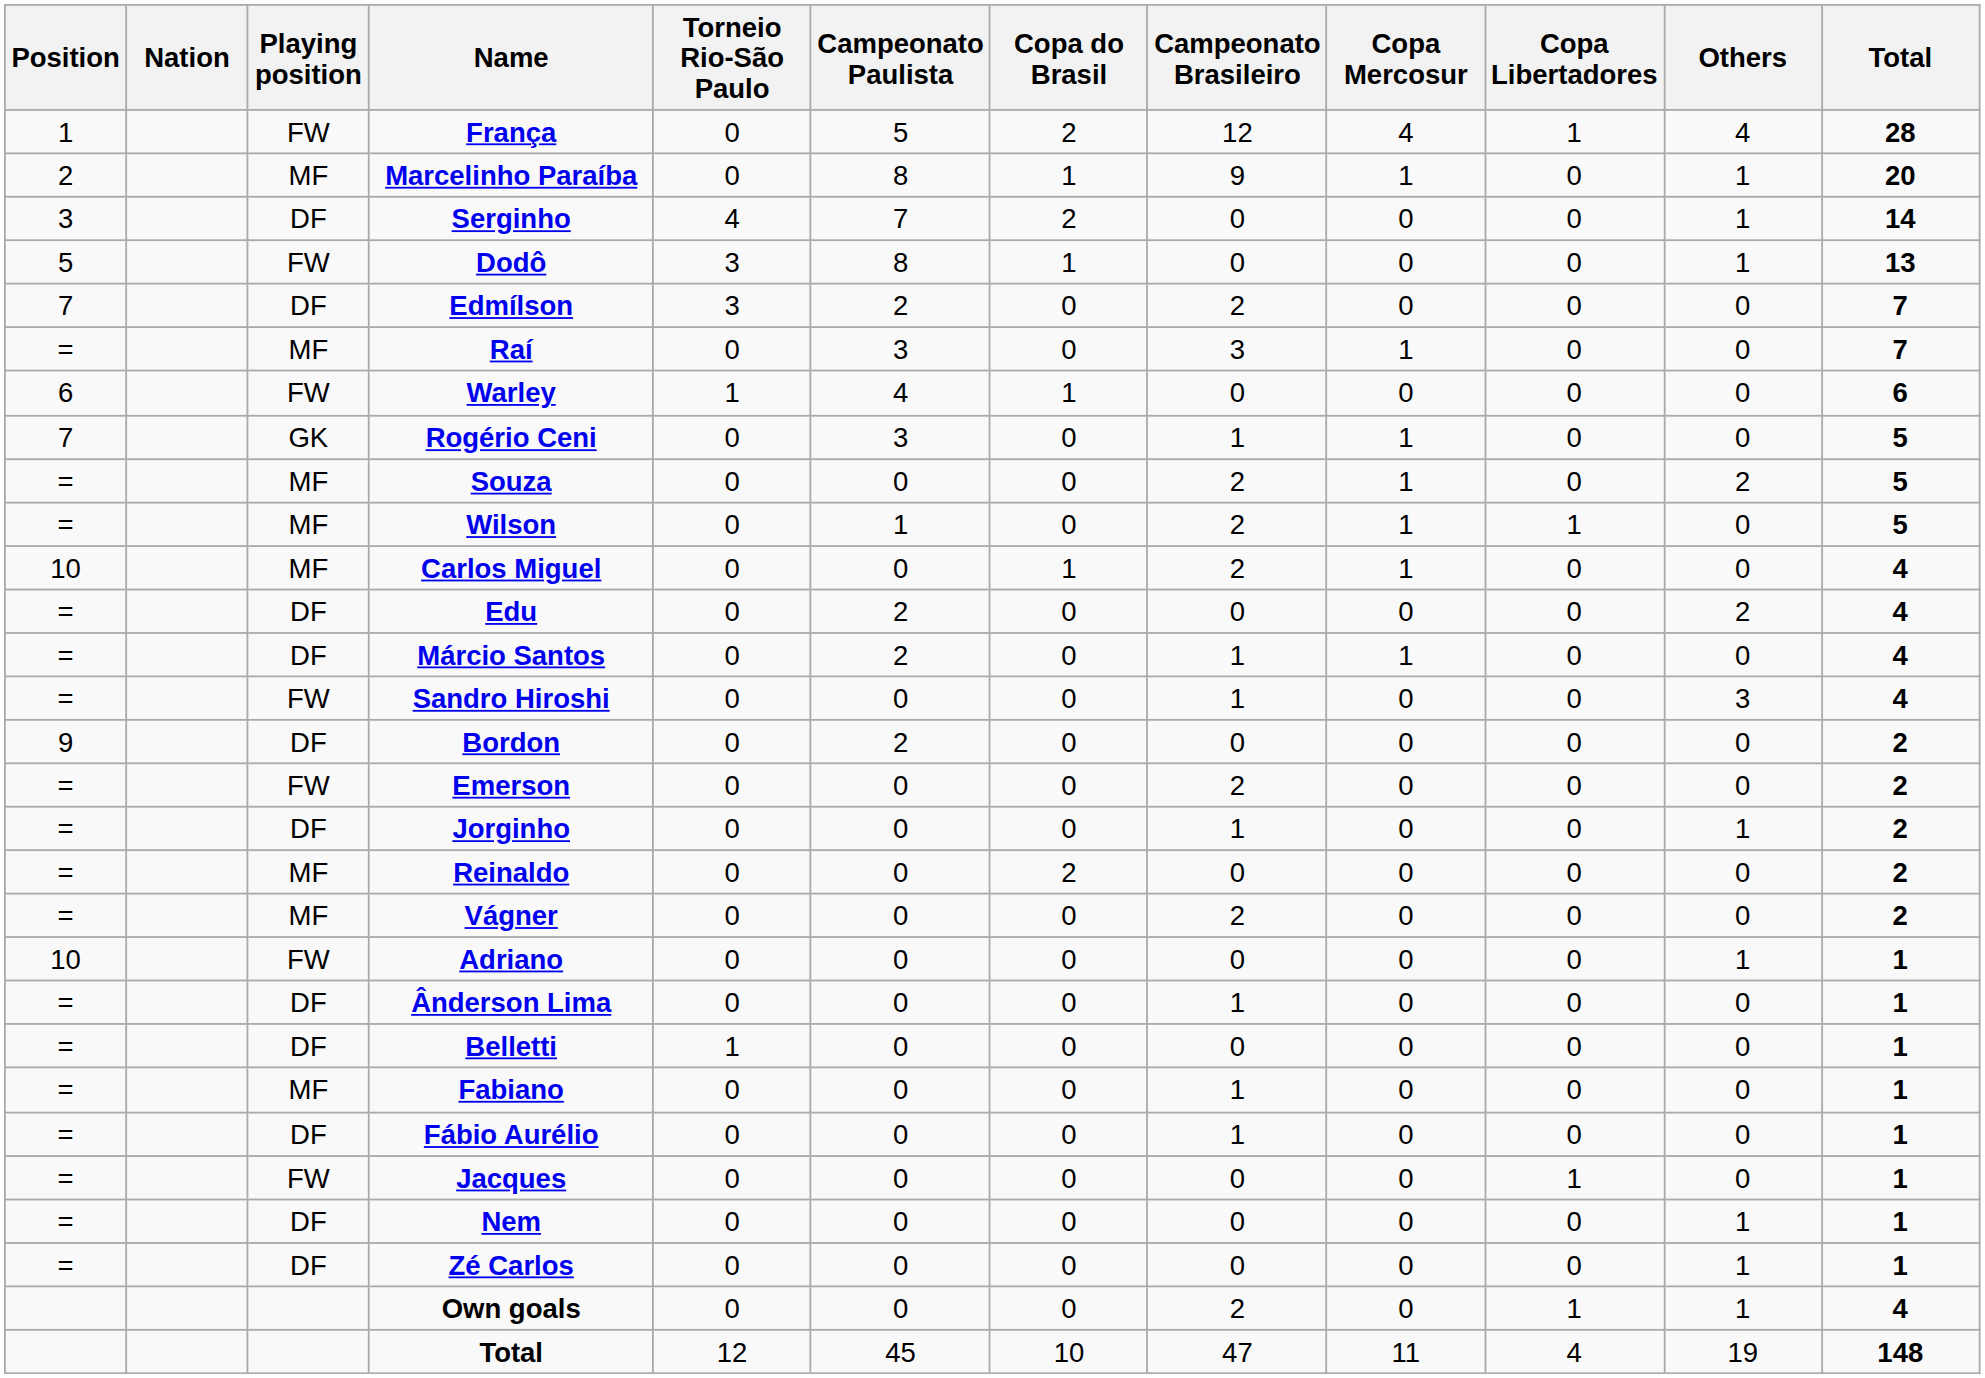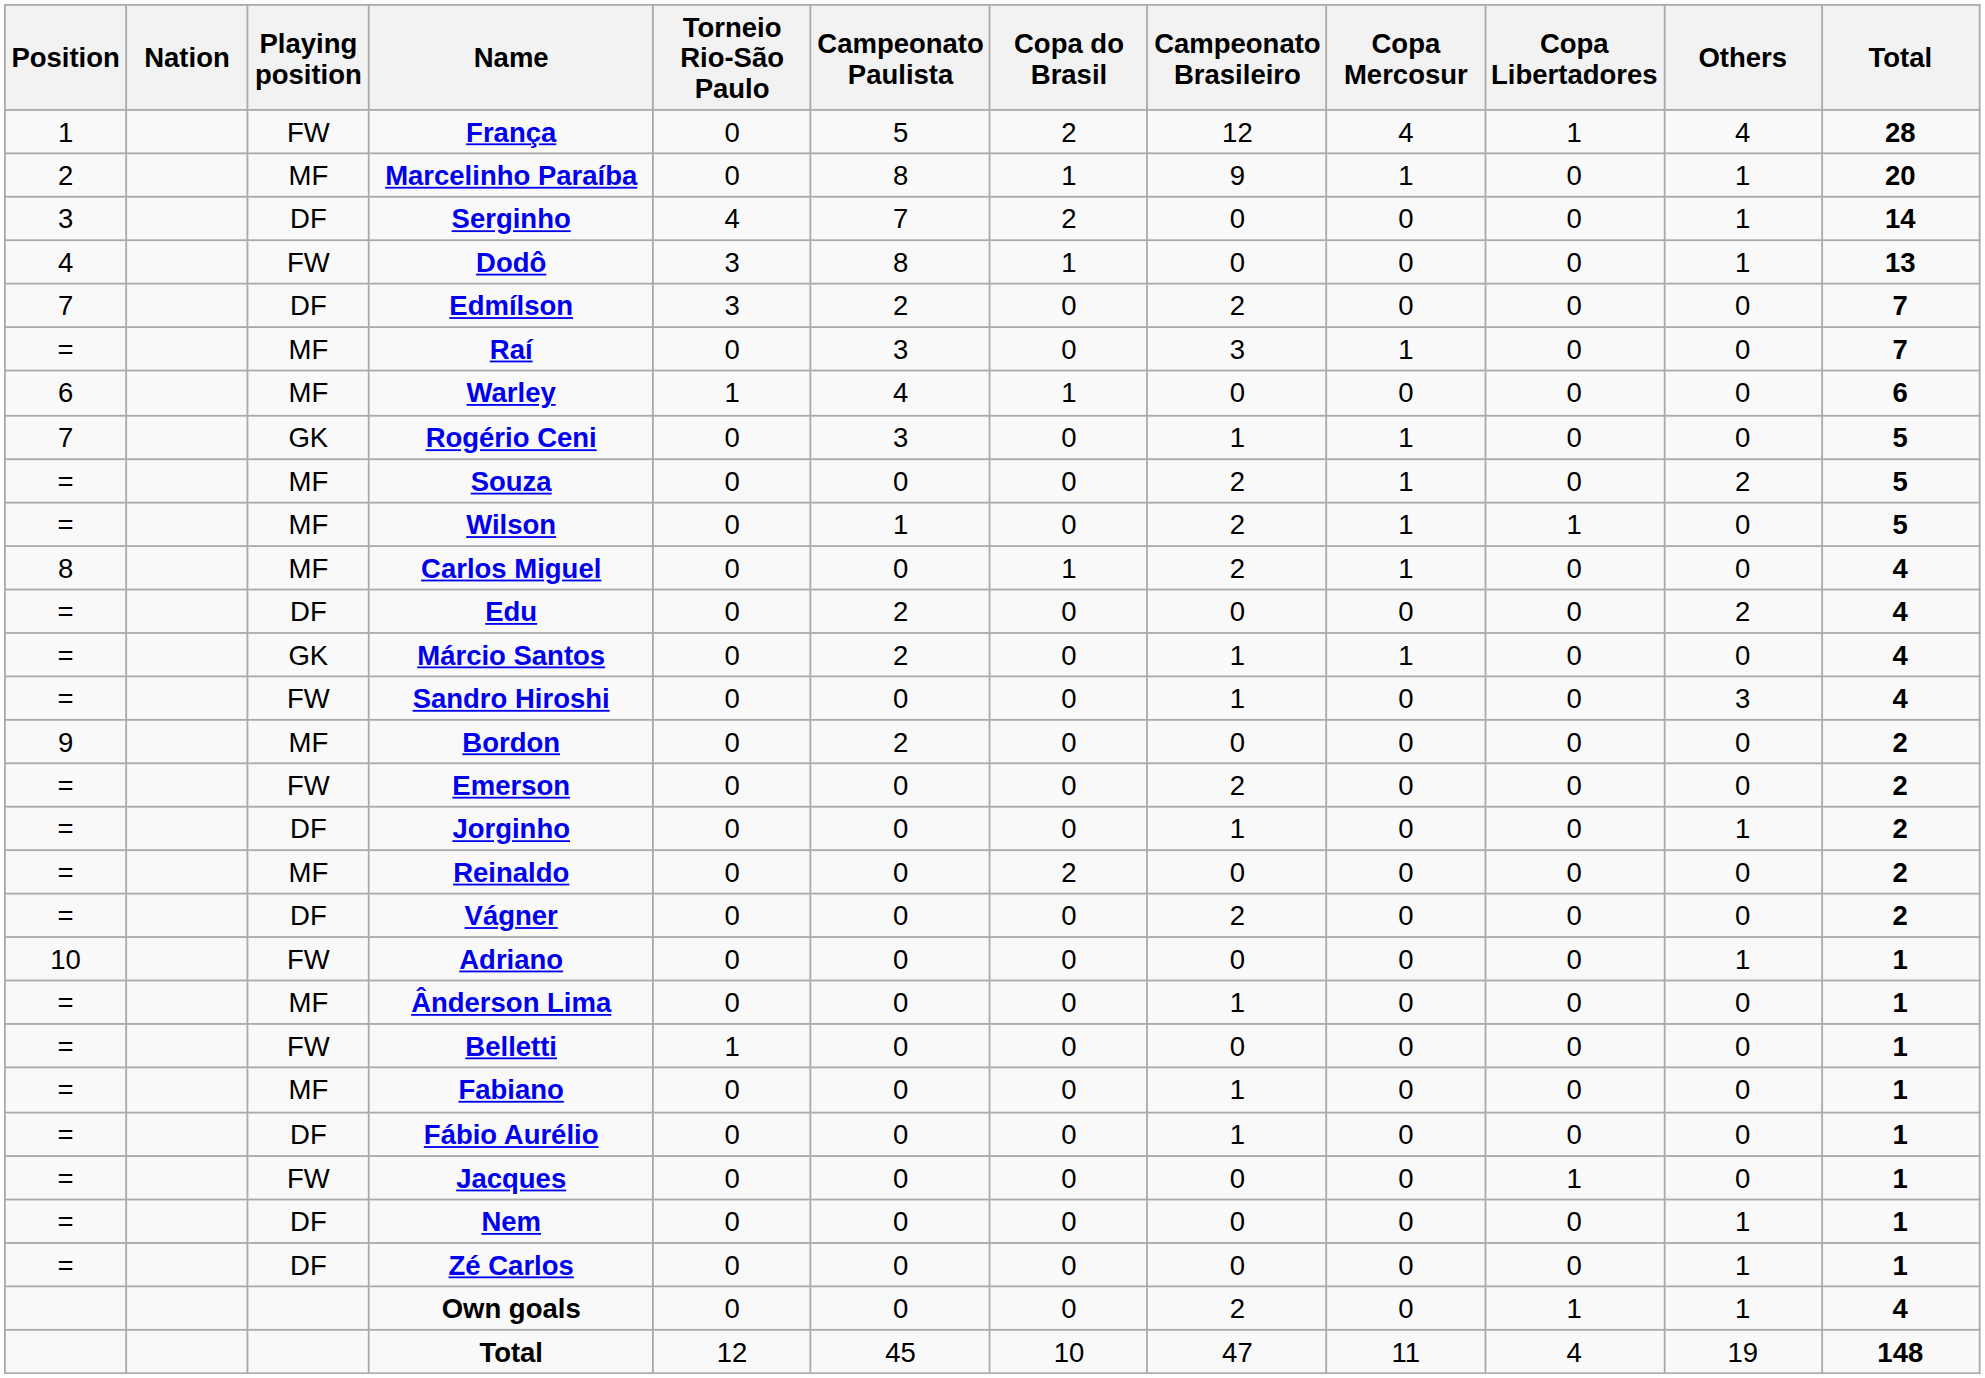 <table class="wikitable" style="font-size: 95%; text-align: center;">
 <tr>
 <th width=60>Position</th>
 <th width=60>Nation</th>
 <th width=60>Playing position</th>
 <th width=150>Name</th>
 <th width=80>Torneio Rio-São Paulo</th>
 <th width=80>Campeonato Paulista</th>
 <th width=80>Copa do Brasil</th>
 <th width=80>Campeonato Brasileiro</th>
 <th width=80>Copa Mercosur</th>
 <th width=80>Copa Libertadores</th>
 <th width=80>Others</th>
 <th width=80>Total</th>
 </tr>
 <tr>
 <td>1</td>
 <td></td>
 <td>FW</td>
 <td><strong><a href='#'>França</a></strong></td>
 <td>0</td>
 <td>5</td>
 <td>2</td>
 <td>12</td>
 <td>4</td>
 <td>1</td>
 <td>4</td>
 <td><strong>28</strong></td>
 </tr>
 <tr>
 <td>2</td>
 <td></td>
 <td>MF</td>
 <td><strong><a href='#'>Marcelinho Paraíba</a></strong></td>
 <td>0</td>
 <td>8</td>
 <td>1</td>
 <td>9</td>
 <td>1</td>
 <td>0</td>
 <td>1</td>
 <td><strong>20</strong></td>
 </tr>
 <tr>
 <td>3</td>
 <td></td>
 <td>DF</td>
 <td><strong><a href='#'>Serginho</a></strong></td>
 <td>4</td>
 <td>7</td>
 <td>2</td>
 <td>0</td>
 <td>0</td>
 <td>0</td>
 <td>1</td>
 <td><strong>14</strong></td>
 </tr>
 <tr>
-<td>5</td>
+<td>4</td>
 <td></td>
 <td>FW</td>
 <td><strong><a href='#'>Dodô</a></strong></td>
 <td>3</td>
 <td>8</td>
 <td>1</td>
 <td>0</td>
 <td>0</td>
 <td>0</td>
 <td>1</td>
 <td><strong>13</strong></td>
 </tr>
 <tr>
 <td>7</td>
 <td></td>
 <td>DF</td>
 <td><strong><a href='#'>Edmílson</a></strong></td>
 <td>3</td>
 <td>2</td>
 <td>0</td>
 <td>2</td>
 <td>0</td>
 <td>0</td>
 <td>0</td>
 <td><strong>7</strong></td>
 </tr>
 <tr>
 <td>=</td>
 <td></td>
 <td>MF</td>
 <td><strong><a href='#'>Raí</a></strong></td>
 <td>0</td>
 <td>3</td>
 <td>0</td>
 <td>3</td>
 <td>1</td>
 <td>0</td>
 <td>0</td>
 <td><strong>7</strong></td>
 </tr>
 <tr>
 <td>6</td>
 <td></td>
-<td>FW</td>
+<td>MF</td>
 <td><strong><a href='#'>Warley</a></strong></td>
 <td>1</td>
 <td>4</td>
 <td>1</td>
 <td>0</td>
 <td>0</td>
 <td>0</td>
 <td>0</td>
 <td><strong>6</strong></td>
 </tr>
 <tr>
 <td>7</td>
 <td></td>
 <td>GK</td>
 <td><strong><a href='#'>Rogério Ceni</a></strong></td>
 <td>0</td>
 <td>3</td>
 <td>0</td>
 <td>1</td>
 <td>1</td>
 <td>0</td>
 <td>0</td>
 <td><strong>5</strong></td>
 </tr>
 <tr>
 <td>=</td>
 <td></td>
 <td>MF</td>
 <td><strong><a href='#'>Souza</a></strong></td>
 <td>0</td>
 <td>0</td>
 <td>0</td>
 <td>2</td>
 <td>1</td>
 <td>0</td>
 <td>2</td>
 <td><strong>5</strong></td>
 </tr>
 <tr>
 <td>=</td>
 <td></td>
 <td>MF</td>
 <td><strong><a href='#'>Wilson</a></strong></td>
 <td>0</td>
 <td>1</td>
 <td>0</td>
 <td>2</td>
 <td>1</td>
 <td>1</td>
 <td>0</td>
 <td><strong>5</strong></td>
 </tr>
 <tr>
-<td>10</td>
+<td>8</td>
 <td></td>
 <td>MF</td>
 <td><strong><a href='#'>Carlos Miguel</a></strong></td>
 <td>0</td>
 <td>0</td>
 <td>1</td>
 <td>2</td>
 <td>1</td>
 <td>0</td>
 <td>0</td>
 <td><strong>4</strong></td>
 </tr>
 <tr>
 <td>=</td>
 <td></td>
 <td>DF</td>
 <td><strong><a href='#'>Edu</a></strong></td>
 <td>0</td>
 <td>2</td>
 <td>0</td>
 <td>0</td>
 <td>0</td>
 <td>0</td>
 <td>2</td>
 <td><strong>4</strong></td>
 </tr>
 <tr>
 <td>=</td>
 <td></td>
-<td>DF</td>
+<td>GK</td>
 <td><strong><a href='#'>Márcio Santos</a></strong></td>
 <td>0</td>
 <td>2</td>
 <td>0</td>
 <td>1</td>
 <td>1</td>
 <td>0</td>
 <td>0</td>
 <td><strong>4</strong></td>
 </tr>
 <tr>
 <td>=</td>
 <td></td>
 <td>FW</td>
 <td><strong><a href='#'>Sandro Hiroshi</a></strong></td>
 <td>0</td>
 <td>0</td>
 <td>0</td>
 <td>1</td>
 <td>0</td>
 <td>0</td>
 <td>3</td>
 <td><strong>4</strong></td>
 </tr>
 <tr>
 <td>9</td>
 <td></td>
-<td>DF</td>
+<td>MF</td>
 <td><strong><a href='#'>Bordon</a></strong></td>
 <td>0</td>
 <td>2</td>
 <td>0</td>
 <td>0</td>
 <td>0</td>
 <td>0</td>
 <td>0</td>
 <td><strong>2</strong></td>
 </tr>
 <tr>
 <td>=</td>
 <td></td>
 <td>FW</td>
 <td><strong><a href='#'>Emerson</a></strong></td>
 <td>0</td>
 <td>0</td>
 <td>0</td>
 <td>2</td>
 <td>0</td>
 <td>0</td>
 <td>0</td>
 <td><strong>2</strong></td>
 </tr>
 <tr>
 <td>=</td>
 <td></td>
 <td>DF</td>
 <td><strong><a href='#'>Jorginho</a></strong></td>
 <td>0</td>
 <td>0</td>
 <td>0</td>
 <td>1</td>
 <td>0</td>
 <td>0</td>
 <td>1</td>
 <td><strong>2</strong></td>
 </tr>
 <tr>
 <td>=</td>
 <td></td>
 <td>MF</td>
 <td><strong><a href='#'>Reinaldo</a></strong></td>
 <td>0</td>
 <td>0</td>
 <td>2</td>
 <td>0</td>
 <td>0</td>
 <td>0</td>
 <td>0</td>
 <td><strong>2</strong></td>
 </tr>
 <tr>
 <td>=</td>
 <td></td>
-<td>MF</td>
+<td>DF</td>
 <td><strong><a href='#'>Vágner</a></strong></td>
 <td>0</td>
 <td>0</td>
 <td>0</td>
 <td>2</td>
 <td>0</td>
 <td>0</td>
 <td>0</td>
 <td><strong>2</strong></td>
 </tr>
 <tr>
 <td>10</td>
 <td></td>
 <td>FW</td>
 <td><strong><a href='#'>Adriano</a></strong></td>
 <td>0</td>
 <td>0</td>
 <td>0</td>
 <td>0</td>
 <td>0</td>
 <td>0</td>
 <td>1</td>
 <td><strong>1</strong></td>
 </tr>
 <tr>
 <td>=</td>
 <td></td>
-<td>DF</td>
+<td>MF</td>
 <td><strong><a href='#'>Ânderson Lima</a></strong></td>
 <td>0</td>
 <td>0</td>
 <td>0</td>
 <td>1</td>
 <td>0</td>
 <td>0</td>
 <td>0</td>
 <td><strong>1</strong></td>
 </tr>
 <tr>
 <td>=</td>
 <td></td>
-<td>DF</td>
+<td>FW</td>
 <td><strong><a href='#'>Belletti</a></strong></td>
 <td>1</td>
 <td>0</td>
 <td>0</td>
 <td>0</td>
 <td>0</td>
 <td>0</td>
 <td>0</td>
 <td><strong>1</strong></td>
 </tr>
 <tr>
 <td>=</td>
 <td></td>
 <td>MF</td>
 <td><strong><a href='#'>Fabiano</a></strong></td>
 <td>0</td>
 <td>0</td>
 <td>0</td>
 <td>1</td>
 <td>0</td>
 <td>0</td>
 <td>0</td>
 <td><strong>1</strong></td>
 </tr>
 <tr>
 <td>=</td>
 <td></td>
 <td>DF</td>
 <td><strong><a href='#'>Fábio Aurélio</a></strong></td>
 <td>0</td>
 <td>0</td>
 <td>0</td>
 <td>1</td>
 <td>0</td>
 <td>0</td>
 <td>0</td>
 <td><strong>1</strong></td>
 </tr>
 <tr>
 <td>=</td>
 <td></td>
 <td>FW</td>
 <td><strong><a href='#'>Jacques</a></strong></td>
 <td>0</td>
 <td>0</td>
 <td>0</td>
 <td>0</td>
 <td>0</td>
 <td>1</td>
 <td>0</td>
 <td><strong>1</strong></td>
 </tr>
 <tr>
 <td>=</td>
 <td></td>
 <td>DF</td>
 <td><strong><a href='#'>Nem</a></strong></td>
 <td>0</td>
 <td>0</td>
 <td>0</td>
 <td>0</td>
 <td>0</td>
 <td>0</td>
 <td>1</td>
 <td><strong>1</strong></td>
 </tr>
 <tr>
 <td>=</td>
 <td></td>
 <td>DF</td>
 <td><strong><a href='#'>Zé Carlos</a></strong></td>
 <td>0</td>
 <td>0</td>
 <td>0</td>
 <td>0</td>
 <td>0</td>
 <td>0</td>
 <td>1</td>
 <td><strong>1</strong></td>
 </tr>
 <tr>
 <td></td>
 <td></td>
 <td></td>
 <td><strong>Own goals</strong></td>
 <td>0</td>
 <td>0</td>
 <td>0</td>
 <td>2</td>
 <td>0</td>
 <td>1</td>
 <td>1</td>
 <td><strong>4</strong></td>
 </tr>
 <tr>
 <td></td>
 <td></td>
 <td></td>
 <td><strong>Total</strong></td>
 <td>12</td>
 <td>45</td>
 <td>10</td>
 <td>47</td>
 <td>11</td>
 <td>4</td>
 <td>19</td>
 <td><strong>148</strong></td>
 </tr>
 </table>
